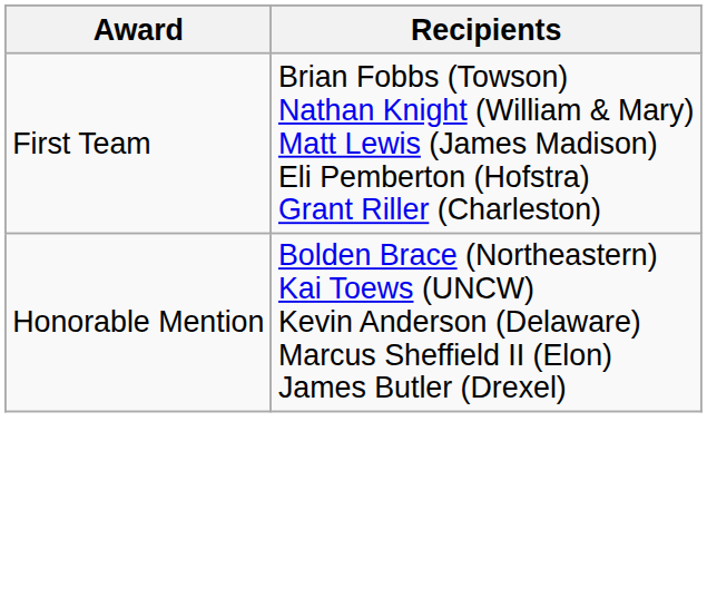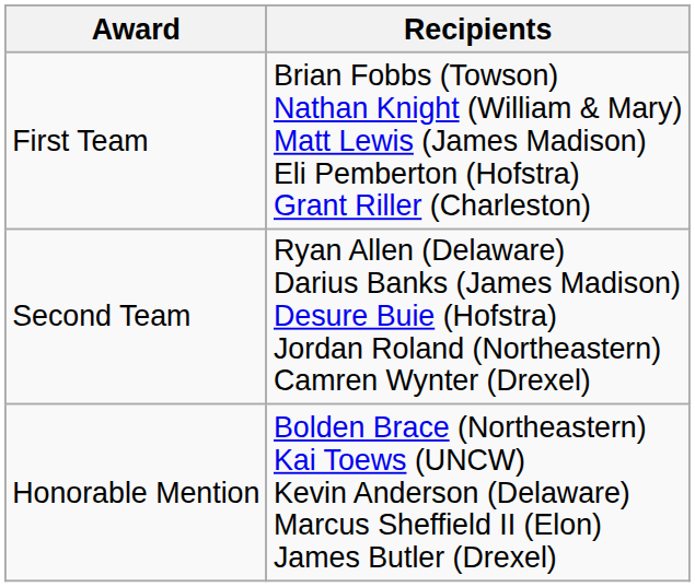 <table class="wikitable" style="white-space:nowrap; font-size:90%;">
 <tr>
 <th>Award</th>
 <th>Recipients</th>
 </tr>
 <tr>
 <td>First Team</td>
 <td>Brian Fobbs (Towson)<br> <a href='#'>Nathan Knight</a> (William & Mary)<br> <a href='#'>Matt Lewis</a> (James Madison)<br> Eli Pemberton (Hofstra)<br> <a href='#'>Grant Riller</a> (Charleston)</td>
 </tr>
 <tr>
+<td>Second Team</td>
+<td>Ryan Allen (Delaware)<br> Darius Banks (James Madison)<br> <a href='#'>Desure Buie</a> (Hofstra)<br> Jordan Roland (Northeastern)<br> Camren Wynter (Drexel)</td>
+</tr>
+<tr>
 <td>Honorable Mention</td>
 <td><a href='#'>Bolden Brace</a> (Northeastern)<br> <a href='#'>Kai Toews</a> (UNCW)<br> Kevin Anderson (Delaware)<br> Marcus Sheffield II (Elon)<br> James Butler (Drexel)</td>
 </tr>
 </table>
